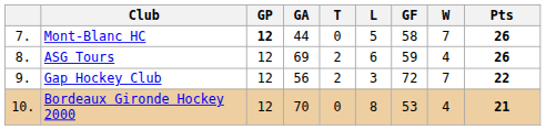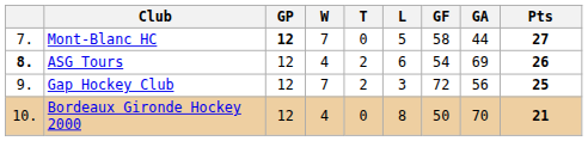 <table class="wikitable">
 <tr>
 <th width="30"></th>
 <th width="200">Club</th>
 <th width="30">GP</th>
-<th width="30">GA</th>
+<th width="30">W</th>
 <th width="30">T</th>
 <th width="30">L</th>
 <th width="30">GF</th>
-<th width="30">W</th>
+<th width="30">GA</th>
 <th width="70">Pts</th>
 </tr>
 <tr bgcolor="#FFFFFF" align="center">
 <td>7.</td>
 <td align="left"><a href='#'>Mont-Blanc HC</a></td>
 <td><strong>12</strong></td>
-<td>44</td>
+<td>7</td>
 <td>0</td>
 <td>5</td>
 <td>58</td>
-<td>7</td>
-<td><strong>26</strong></td>
+<td>44</td>
+<td><strong>27</strong></td>
 </tr>
 <tr bgcolor="#FFFFFF" align="center">
-<td>8.</td>
+<td><strong>8.</strong></td>
 <td align="left"><a href='#'>ASG Tours</a></td>
 <td>12</td>
-<td>69</td>
+<td>4</td>
 <td>2</td>
 <td>6</td>
-<td>59</td>
-<td>4</td>
+<td>54</td>
+<td>69</td>
 <td><strong>26</strong></td>
 </tr>
 <tr bgcolor="#FFFFFF" align="center">
 <td>9.</td>
 <td align="left"><a href='#'>Gap Hockey Club</a></td>
 <td>12</td>
-<td>56</td>
+<td>7</td>
 <td>2</td>
 <td>3</td>
 <td>72</td>
-<td>7</td>
-<td><strong>22</strong></td>
+<td>56</td>
+<td><strong>25</strong></td>
 </tr>
 <tr bgcolor="#EECFA1" align="center">
 <td>10.</td>
 <td align="left"><a href='#'>Bordeaux Gironde Hockey 2000</a></td>
 <td>12</td>
-<td>70</td>
+<td>4</td>
 <td>0</td>
 <td>8</td>
-<td>53</td>
-<td>4</td>
+<td>50</td>
+<td>70</td>
 <td><strong>21</strong></td>
 </tr>
 </table>
